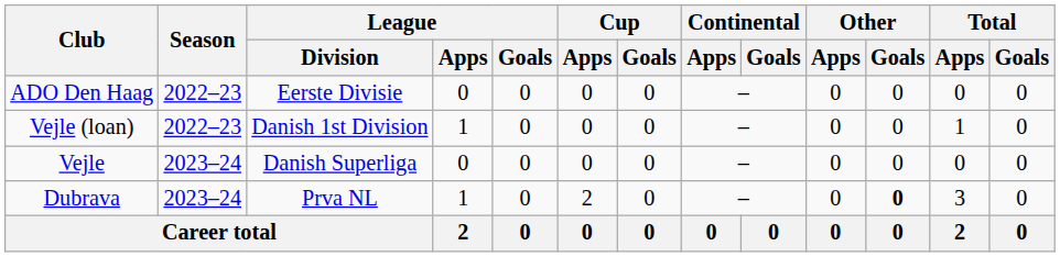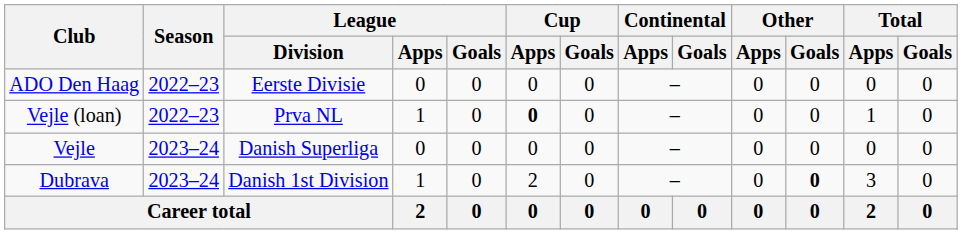 <table class=wikitable style=text-align:center>
 <tr>
 <th rowspan="2">Club</th>
 <th rowspan="2">Season</th>
 <th colspan="3">League</th>
 <th colspan="2">Cup</th>
 <th colspan="2">Continental</th>
 <th colspan="2">Other</th>
 <th colspan="2">Total</th>
 </tr>
 <tr>
 <th>Division</th>
 <th>Apps</th>
 <th>Goals</th>
 <th>Apps</th>
 <th>Goals</th>
 <th>Apps</th>
 <th>Goals</th>
 <th>Apps</th>
 <th>Goals</th>
 <th>Apps</th>
 <th>Goals</th>
 </tr>
 <tr>
 <td><a href='#'>ADO Den Haag</a></td>
 <td><a href='#'>2022–23</a></td>
 <td><a href='#'>Eerste Divisie</a></td>
 <td>0</td>
 <td>0</td>
 <td>0</td>
 <td>0</td>
 <td colspan="2">–</td>
 <td>0</td>
 <td>0</td>
 <td>0</td>
 <td>0</td>
 </tr>
 <tr>
 <td><a href='#'>Vejle</a> (loan)</td>
 <td><a href='#'>2022–23</a></td>
-<td><a href='#'>Danish 1st Division</a></td>
+<td><a href='#'>Prva NL</a></td>
 <td>1</td>
 <td>0</td>
-<td>0</td>
+<td><strong>0</strong></td>
 <td>0</td>
 <td colspan="2">–</td>
 <td>0</td>
 <td>0</td>
 <td>1</td>
 <td>0</td>
 </tr>
 <tr>
 <td><a href='#'>Vejle</a></td>
 <td><a href='#'>2023–24</a></td>
 <td><a href='#'>Danish Superliga</a></td>
 <td>0</td>
 <td>0</td>
 <td>0</td>
 <td>0</td>
 <td colspan="2">–</td>
 <td>0</td>
 <td>0</td>
 <td>0</td>
 <td>0</td>
 </tr>
 <tr>
 <td><a href='#'>Dubrava</a></td>
 <td><a href='#'>2023–24</a></td>
-<td><a href='#'>Prva NL</a></td>
+<td><a href='#'>Danish 1st Division</a></td>
 <td>1</td>
 <td>0</td>
 <td>2</td>
 <td>0</td>
 <td colspan="2">–</td>
 <td>0</td>
 <td><strong>0</strong></td>
 <td>3</td>
 <td>0</td>
 </tr>
 <tr>
 <th colspan="3"><strong>Career total</strong></th>
 <th>2</th>
 <th>0</th>
 <th>0</th>
 <th>0</th>
 <th>0</th>
 <th>0</th>
 <th>0</th>
 <th>0</th>
 <th>2</th>
 <th>0</th>
 </tr>
 </table>
